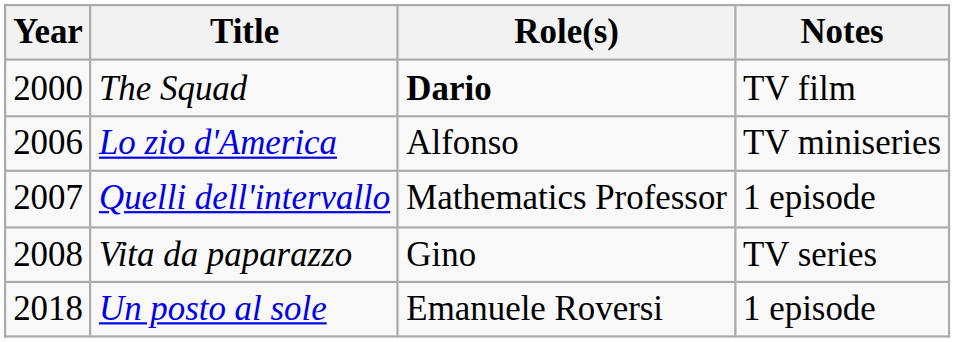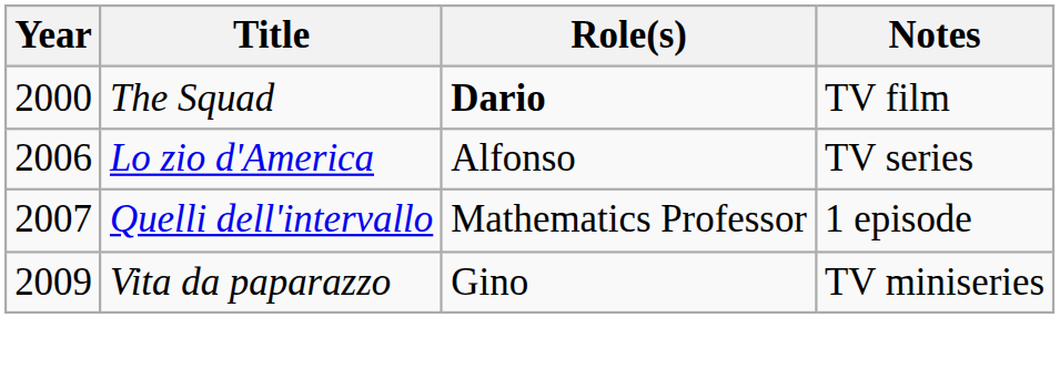 <table class="wikitable plainrowheaders sortable">
 <tr>
 <th scope="col">Year</th>
 <th scope="col">Title</th>
 <th scope="col">Role(s)</th>
 <th scope="col" class="unsortable">Notes</th>
 </tr>
 <tr>
 <td>2000</td>
 <td><em>The Squad</em></td>
 <td><strong>Dario</strong></td>
 <td>TV film</td>
 </tr>
 <tr>
 <td>2006</td>
 <td><em><a href='#'>Lo zio d'America</a></em></td>
 <td>Alfonso</td>
-<td>TV miniseries</td>
+<td>TV series</td>
 </tr>
 <tr>
 <td>2007</td>
 <td><em><a href='#'>Quelli dell'intervallo</a></em></td>
 <td>Mathematics Professor</td>
 <td>1 episode</td>
 </tr>
 <tr>
-<td>2008</td>
+<td>2009</td>
 <td><em>Vita da paparazzo</em></td>
 <td>Gino</td>
-<td>TV series</td>
-</tr>
-<tr>
-<td>2018</td>
-<td><em><a href='#'>Un posto al sole</a></em></td>
-<td>Emanuele Roversi</td>
-<td>1 episode</td>
+<td>TV miniseries</td>
 </tr>
 </table>
